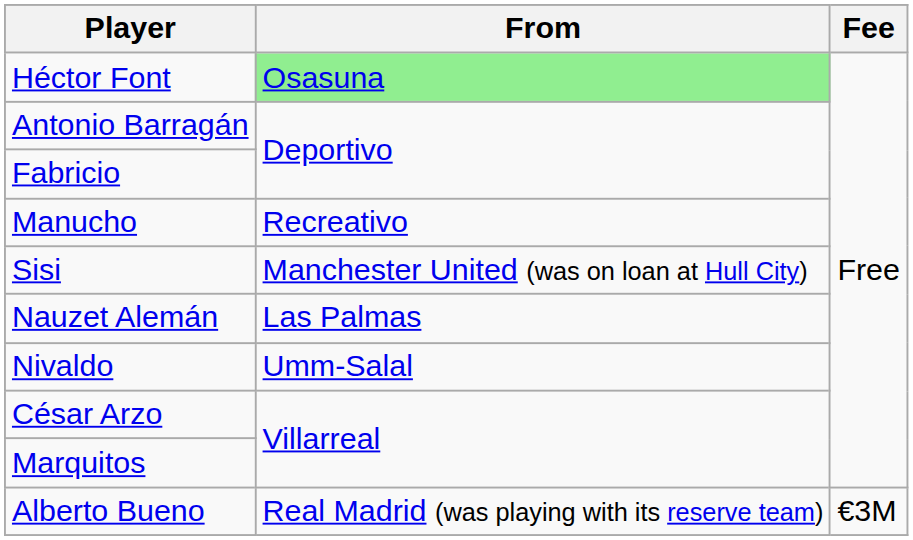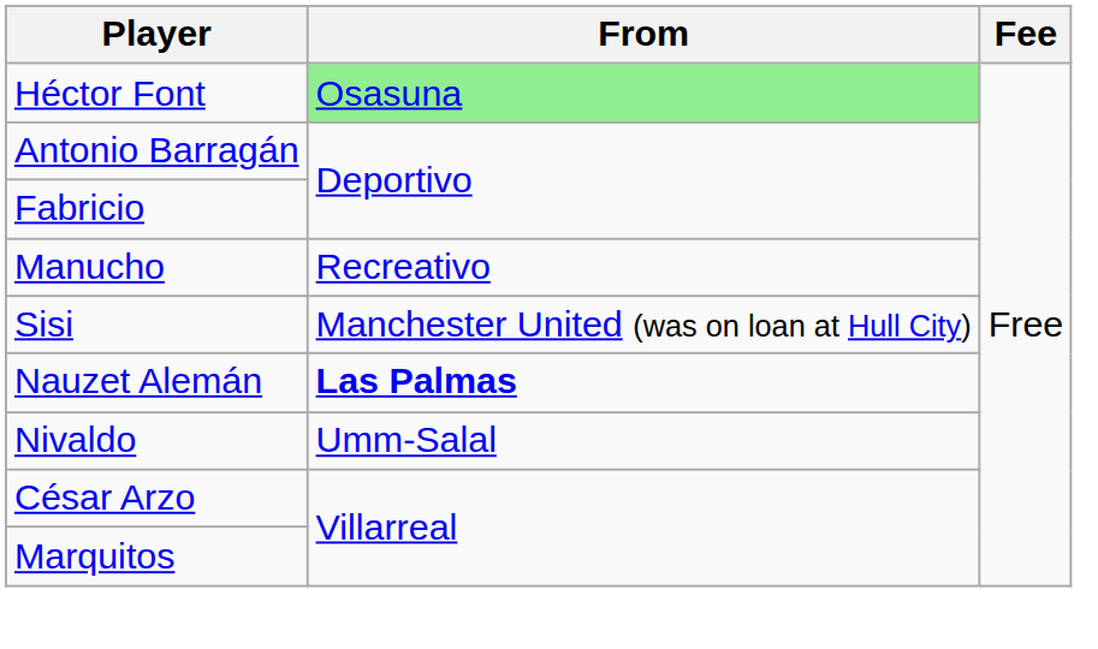 <table class="wikitable">
 <tr>
 <th>Player</th>
 <th>From</th>
 <th>Fee</th>
 </tr>
 <tr>
 <td> <a href='#'>Héctor Font</a></td>
 <td style="background: lightgreen;"> <a href='#'>Osasuna</a></td>
 <td rowspan="9">Free</td>
 </tr>
 <tr>
 <td> <a href='#'>Antonio Barragán</a></td>
 <td rowspan="2"> <a href='#'>Deportivo</a></td>
 </tr>
 <tr>
 <td> <a href='#'>Fabricio</a></td>
 </tr>
 <tr>
 <td> <a href='#'>Manucho</a></td>
 <td> <a href='#'>Recreativo</a></td>
 </tr>
 <tr>
 <td> <a href='#'>Sisi</a></td>
 <td> <a href='#'>Manchester United</a> <small>(was on loan at  <a href='#'>Hull City</a>)</small></td>
 </tr>
 <tr>
 <td> <a href='#'>Nauzet Alemán</a></td>
-<td> <a href='#'>Las Palmas</a></td>
+<td><strong> <a href='#'>Las Palmas</a></strong></td>
 </tr>
 <tr>
 <td> <a href='#'>Nivaldo</a></td>
 <td> <a href='#'>Umm-Salal</a></td>
 </tr>
 <tr>
 <td> <a href='#'>César Arzo</a></td>
 <td rowspan="2"> <a href='#'>Villarreal</a></td>
 </tr>
 <tr>
 <td> <a href='#'>Marquitos</a></td>
 </tr>
-<tr>
-<td> <a href='#'>Alberto Bueno</a></td>
-<td> <a href='#'>Real Madrid</a> <small>(was playing with its <a href='#'>reserve team</a>)</small></td>
-<td>€3M</td>
-</tr>
 </table>
